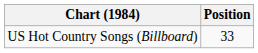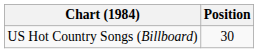 <table class="wikitable">
 <tr>
 <th>Chart (1984)</th>
 <th>Position</th>
 </tr>
 <tr>
 <td>US Hot Country Songs (<em>Billboard</em>)</td>
-<td align="center">33</td>
+<td align="center">30</td>
 </tr>
 </table>
